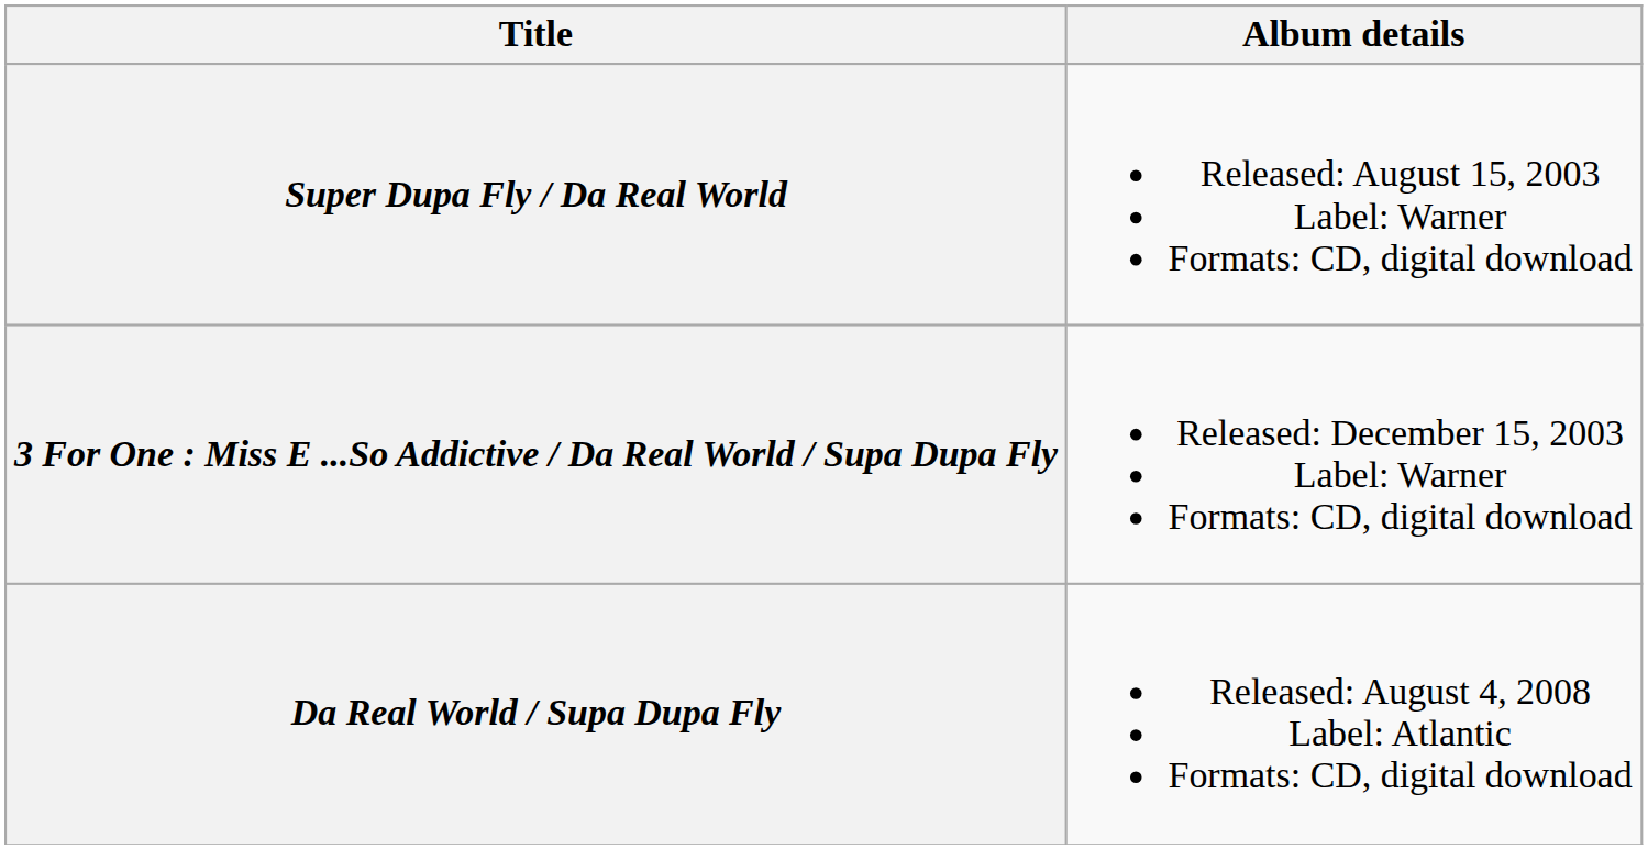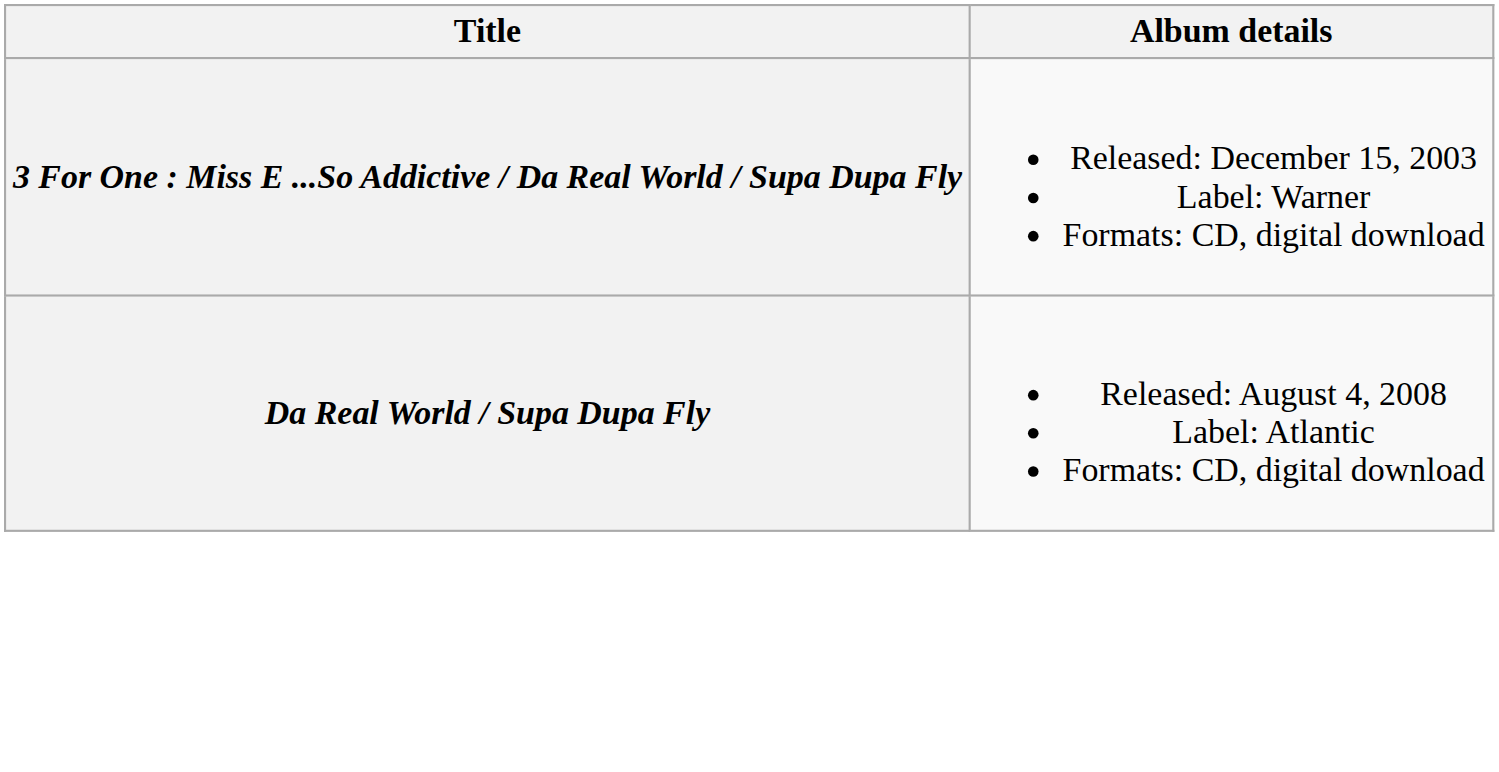 <table class="wikitable plainrowheaders" style="text-align:center;">
 <tr>
 <th scope="col">Title</th>
 <th scope="col">Album details</th>
-</tr>
-<tr>
-<th scope="row"><em>Super Dupa Fly / Da Real World</em></th>
-<td><br><ul><li>Released: August 15, 2003</li><li>Label: Warner</li><li>Formats: CD, digital download</li></ul></td>
 </tr>
 <tr>
 <th scope="row"><em>3 For One : Miss E ...So Addictive / Da Real World / Supa Dupa Fly</em></th>
 <td><br><ul><li>Released: December 15, 2003</li><li>Label: Warner</li><li>Formats: CD, digital download</li></ul></td>
 </tr>
 <tr>
 <th scope="row"><em>Da Real World / Supa Dupa Fly</em></th>
 <td><br><ul><li>Released: August 4, 2008</li><li>Label: Atlantic</li><li>Formats: CD, digital download</li></ul></td>
 </tr>
 </table>
